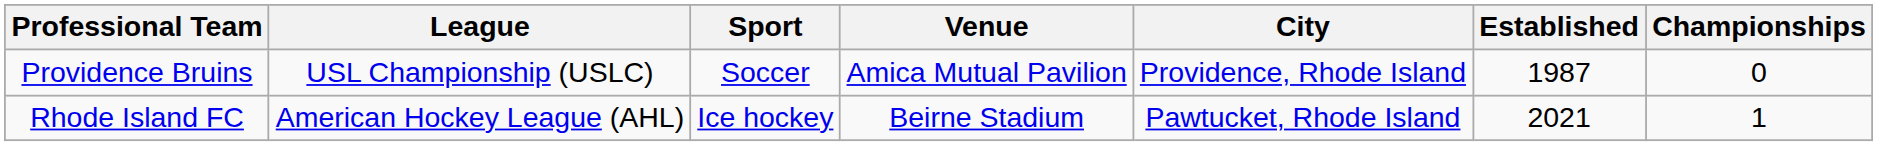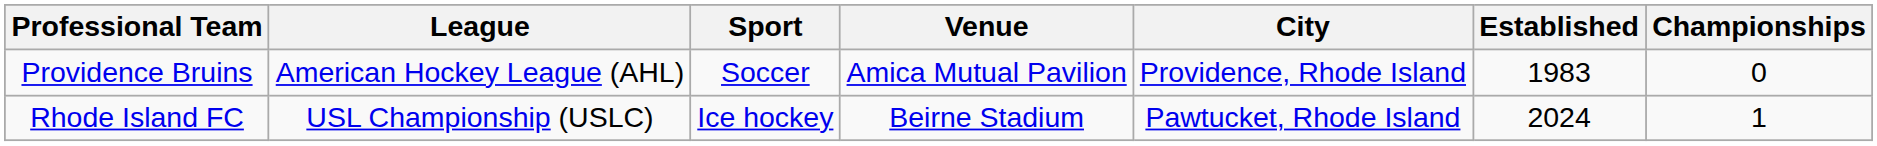 <table class="wikitable sortable" style="text-align:center">
 <tr>
 <th scope="col">Professional Team</th>
 <th scope="col">League</th>
 <th scope="col">Sport</th>
 <th scope="col">Venue</th>
 <th scope="col">City</th>
 <th scope="col">Established</th>
 <th scope="col">Championships</th>
 </tr>
 <tr>
 <td><a href='#'>Providence Bruins</a></td>
-<td><a href='#'>USL Championship</a> (USLC)</td>
+<td><a href='#'>American Hockey League</a> (AHL)</td>
 <td><a href='#'>Soccer</a></td>
 <td><a href='#'>Amica Mutual Pavilion</a></td>
 <td><a href='#'>Providence, Rhode Island</a></td>
-<td>1987</td>
+<td>1983</td>
 <td>0</td>
 </tr>
 <tr>
 <td><a href='#'>Rhode Island FC</a></td>
-<td><a href='#'>American Hockey League</a> (AHL)</td>
+<td><a href='#'>USL Championship</a> (USLC)</td>
 <td><a href='#'>Ice hockey</a></td>
 <td><a href='#'>Beirne Stadium</a></td>
 <td><a href='#'>Pawtucket, Rhode Island</a></td>
-<td>2021</td>
+<td>2024</td>
 <td>1</td>
 </tr>
 </table>
